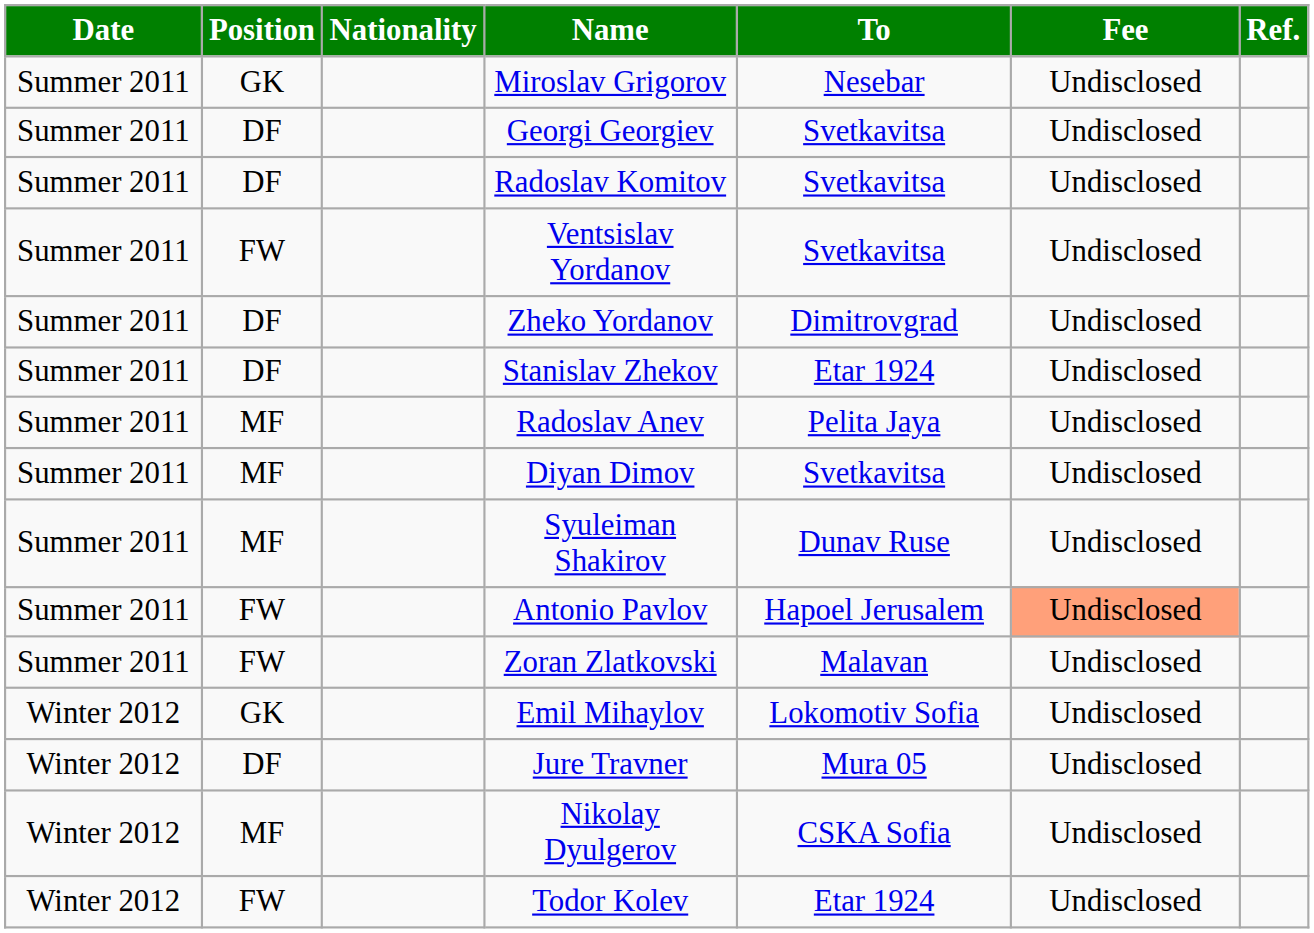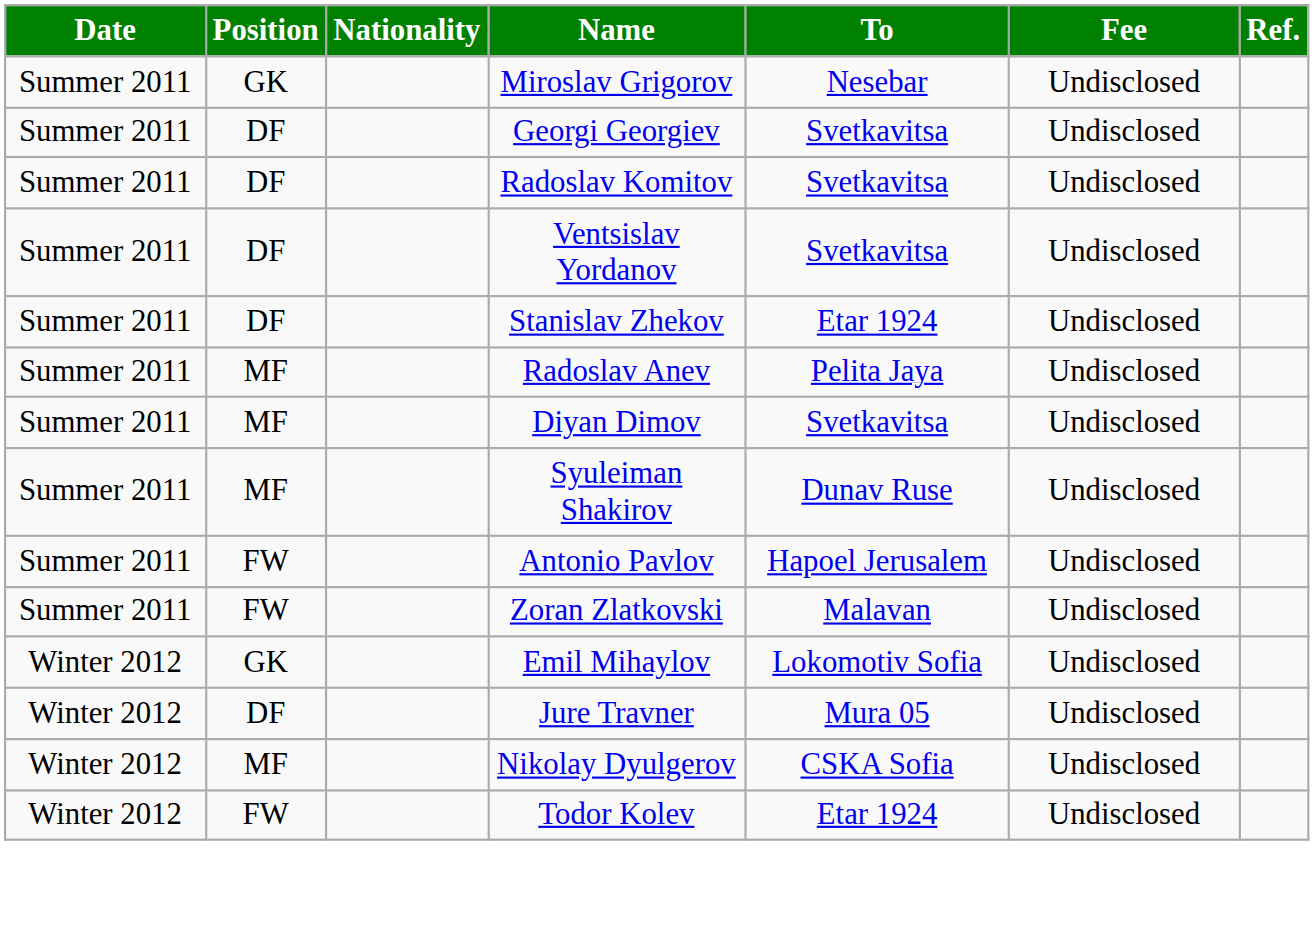 <table class="wikitable"  style="text-align:center; font-size:90%; ">
 <tr>
 <th style="background:green; color:white; width:150px;">Date</th>
 <th style="background:green; color:white; width:50px;">Position</th>
 <th style="background:green; color:white; width:50px;">Nationality</th>
 <th style="background:green; color:white; width:200px;">Name</th>
 <th style="background:green; color:white; width:200px;">To</th>
 <th style="background:green; color:white; width:150px;">Fee</th>
 <th style="background:green; color:white; width:25px;">Ref.</th>
 </tr>
 <tr>
 <td>Summer 2011</td>
 <td>GK</td>
 <td></td>
 <td><a href='#'>Miroslav Grigorov</a></td>
 <td><a href='#'>Nesebar</a></td>
 <td>Undisclosed</td>
 <td></td>
 </tr>
 <tr>
 <td>Summer 2011</td>
 <td>DF</td>
 <td></td>
 <td><a href='#'>Georgi Georgiev</a></td>
 <td><a href='#'>Svetkavitsa</a></td>
 <td>Undisclosed</td>
 <td></td>
 </tr>
 <tr>
 <td>Summer 2011</td>
 <td>DF</td>
 <td></td>
 <td><a href='#'>Radoslav Komitov</a></td>
 <td><a href='#'>Svetkavitsa</a></td>
 <td>Undisclosed</td>
 <td></td>
 </tr>
 <tr>
 <td>Summer 2011</td>
-<td>FW</td>
+<td>DF</td>
 <td></td>
 <td><a href='#'>Ventsislav Yordanov</a></td>
 <td><a href='#'>Svetkavitsa</a></td>
-<td>Undisclosed</td>
-<td></td>
-</tr>
-<tr>
-<td>Summer 2011</td>
-<td>DF</td>
-<td></td>
-<td><a href='#'>Zheko Yordanov</a></td>
-<td><a href='#'>Dimitrovgrad</a></td>
 <td>Undisclosed</td>
 <td></td>
 </tr>
 <tr>
 <td>Summer 2011</td>
 <td>DF</td>
 <td></td>
 <td><a href='#'>Stanislav Zhekov</a></td>
 <td><a href='#'>Etar 1924</a></td>
 <td>Undisclosed</td>
 <td></td>
 </tr>
 <tr>
 <td>Summer 2011</td>
 <td>MF</td>
 <td></td>
 <td><a href='#'>Radoslav Anev</a></td>
 <td><a href='#'>Pelita Jaya</a></td>
 <td>Undisclosed</td>
 <td></td>
 </tr>
 <tr>
 <td>Summer 2011</td>
 <td>MF</td>
 <td></td>
 <td><a href='#'>Diyan Dimov</a></td>
 <td><a href='#'>Svetkavitsa</a></td>
 <td>Undisclosed</td>
 <td></td>
 </tr>
 <tr>
 <td>Summer 2011</td>
 <td>MF</td>
 <td></td>
 <td><a href='#'>Syuleiman Shakirov</a></td>
 <td><a href='#'>Dunav Ruse</a></td>
 <td>Undisclosed</td>
 <td></td>
 </tr>
 <tr>
 <td>Summer 2011</td>
 <td>FW</td>
 <td></td>
 <td><a href='#'>Antonio Pavlov</a></td>
 <td><a href='#'>Hapoel Jerusalem</a></td>
-<td style="background: lightsalmon;">Undisclosed</td>
+<td>Undisclosed</td>
 <td></td>
 </tr>
 <tr>
 <td>Summer 2011</td>
 <td>FW</td>
 <td></td>
 <td><a href='#'>Zoran Zlatkovski</a></td>
 <td><a href='#'>Malavan</a></td>
 <td>Undisclosed</td>
 <td></td>
 </tr>
 <tr>
 <td>Winter 2012</td>
 <td>GK</td>
 <td></td>
 <td><a href='#'>Emil Mihaylov</a></td>
 <td><a href='#'>Lokomotiv Sofia</a></td>
 <td>Undisclosed</td>
 <td></td>
 </tr>
 <tr>
 <td>Winter 2012</td>
 <td>DF</td>
 <td></td>
 <td><a href='#'>Jure Travner</a></td>
 <td><a href='#'>Mura 05</a></td>
 <td>Undisclosed</td>
 <td></td>
 </tr>
 <tr>
 <td>Winter 2012</td>
 <td>MF</td>
 <td></td>
 <td><a href='#'>Nikolay Dyulgerov</a></td>
 <td><a href='#'>CSKA Sofia</a></td>
 <td>Undisclosed</td>
 <td></td>
 </tr>
 <tr>
 <td>Winter 2012</td>
 <td>FW</td>
 <td></td>
 <td><a href='#'>Todor Kolev</a></td>
 <td><a href='#'>Etar 1924</a></td>
 <td>Undisclosed</td>
 <td></td>
 </tr>
 </table>
